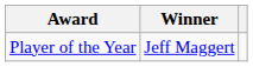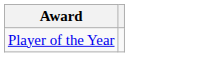 <table class="wikitable">
 <tr>
 <th>Award</th>
-<th>Winner</th>
 <th></th>
 </tr>
 <tr>
 <td><a href='#'>Player of the Year</a></td>
-<td> <a href='#'>Jeff Maggert</a></td>
 <td></td>
 </tr>
 </table>
